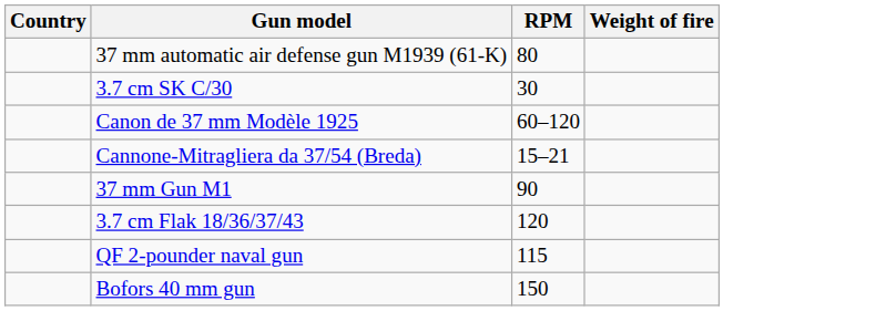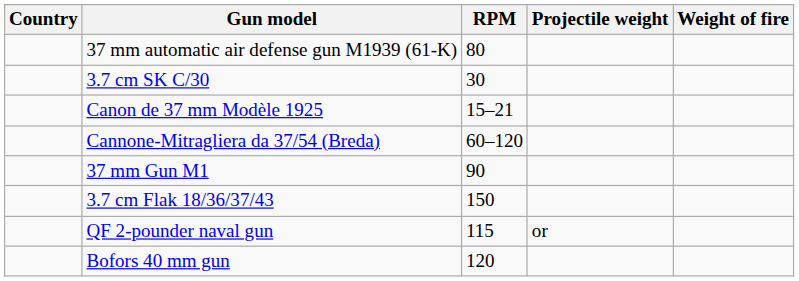 <table class="wikitable">
 <tr>
 <th>Country</th>
 <th>Gun model</th>
 <th>RPM</th>
+<th>Projectile weight</th>
 <th>Weight of fire</th>
 </tr>
 <tr>
 <td></td>
 <td>37 mm automatic air defense gun M1939 (61-K)</td>
 <td>80</td>
 <td></td>
+<td></td>
 </tr>
 <tr>
 <td></td>
 <td><a href='#'>3.7 cm SK C/30</a></td>
 <td>30</td>
 <td></td>
+<td></td>
 </tr>
 <tr>
 <td></td>
 <td><a href='#'>Canon de 37 mm Modèle 1925</a></td>
-<td>60–120</td>
+<td>15–21</td>
+<td></td>
 <td></td>
 </tr>
 <tr>
 <td></td>
 <td><a href='#'>Cannone-Mitragliera da 37/54 (Breda)</a></td>
-<td>15–21</td>
+<td>60–120</td>
+<td></td>
 <td></td>
 </tr>
 <tr>
 <td></td>
 <td><a href='#'>37 mm Gun M1</a></td>
 <td>90</td>
 <td></td>
+<td></td>
 </tr>
 <tr>
 <td></td>
 <td><a href='#'>3.7 cm Flak 18/36/37/43</a></td>
-<td>120</td>
+<td>150</td>
+<td></td>
 <td></td>
 </tr>
 <tr>
 <td></td>
 <td><a href='#'>QF 2-pounder naval gun</a></td>
 <td>115</td>
+<td> or </td>
 <td></td>
 </tr>
 <tr>
 <td></td>
 <td><a href='#'>Bofors 40 mm gun</a></td>
-<td>150</td>
+<td>120</td>
+<td></td>
 <td></td>
 </tr>
 </table>
